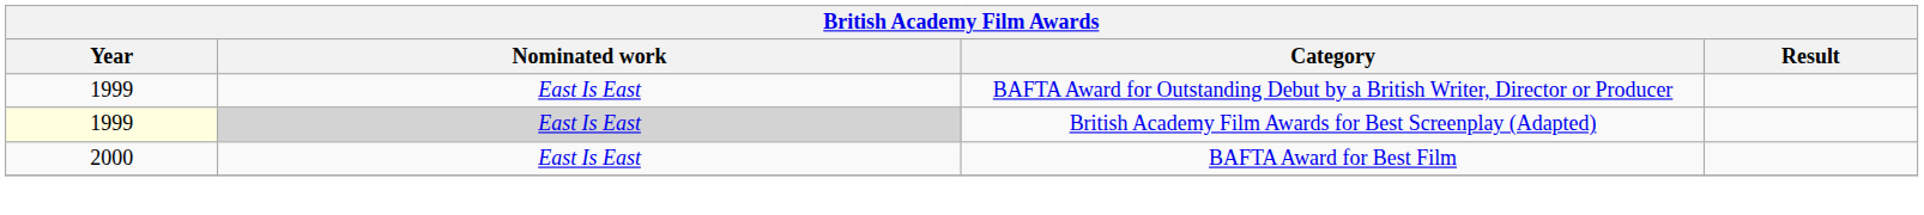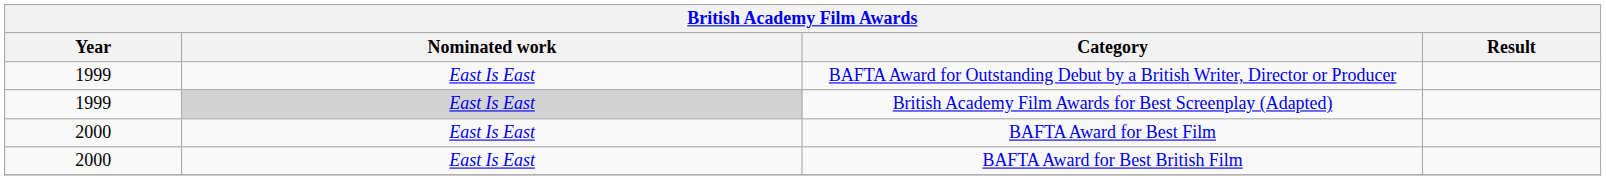 <table width="90%" class="wikitable">
 <tr>
 <th colspan="4" align="center"><a href='#'>British Academy Film Awards</a></th>
 </tr>
 <tr>
 <th width="10%">Year</th>
 <th width="35%">Nominated work</th>
 <th width="35%">Category</th>
 <th width="10%">Result</th>
 </tr>
 <tr>
 <td align="center">1999</td>
 <td align="center"><em><a href='#'>East Is East</a></em></td>
 <td align="center"><a href='#'>BAFTA Award for Outstanding Debut by a British Writer, Director or Producer</a></td>
 <td></td>
 </tr>
 <tr>
-<td align="center" style="background: lightyellow;">1999</td>
+<td align="center">1999</td>
 <td align="center" style="background: lightgrey;"><em><a href='#'>East Is East</a></em></td>
 <td align="center"><a href='#'>British Academy Film Awards for Best Screenplay (Adapted)</a></td>
 <td></td>
 </tr>
 <tr>
 <td align="center">2000</td>
 <td align="center"><em><a href='#'>East Is East</a></em></td>
 <td align="center"><a href='#'>BAFTA Award for Best Film</a></td>
 <td></td>
 </tr>
 <tr>
+<td align="center">2000</td>
+<td align="center"><em><a href='#'>East Is East</a></em></td>
+<td align="center"><a href='#'>BAFTA Award for Best British Film</a></td>
+<td></td>
+</tr>
+<tr>
 </tr>
 </table>
